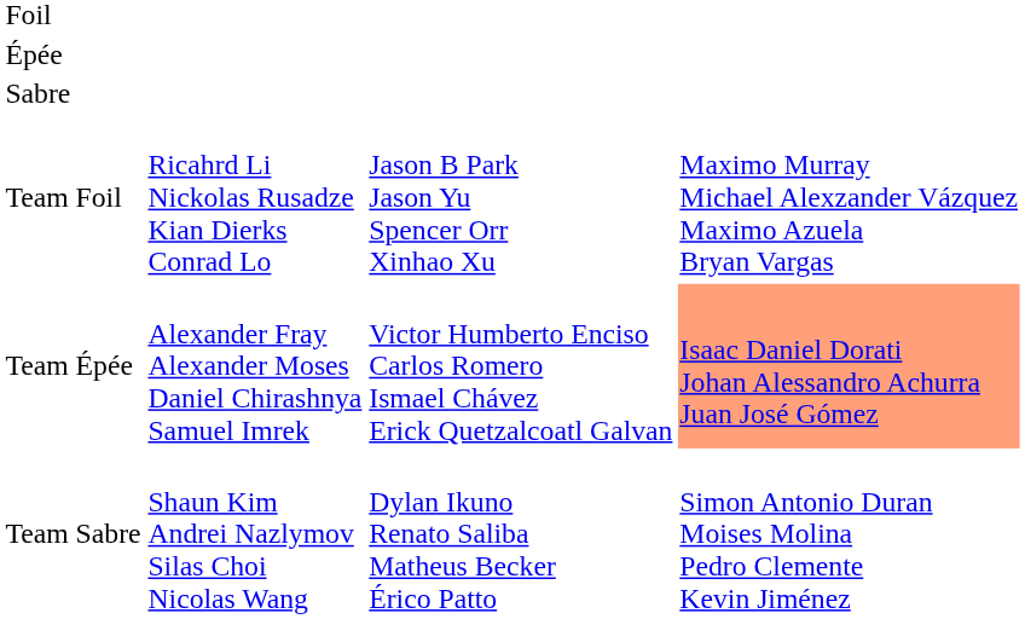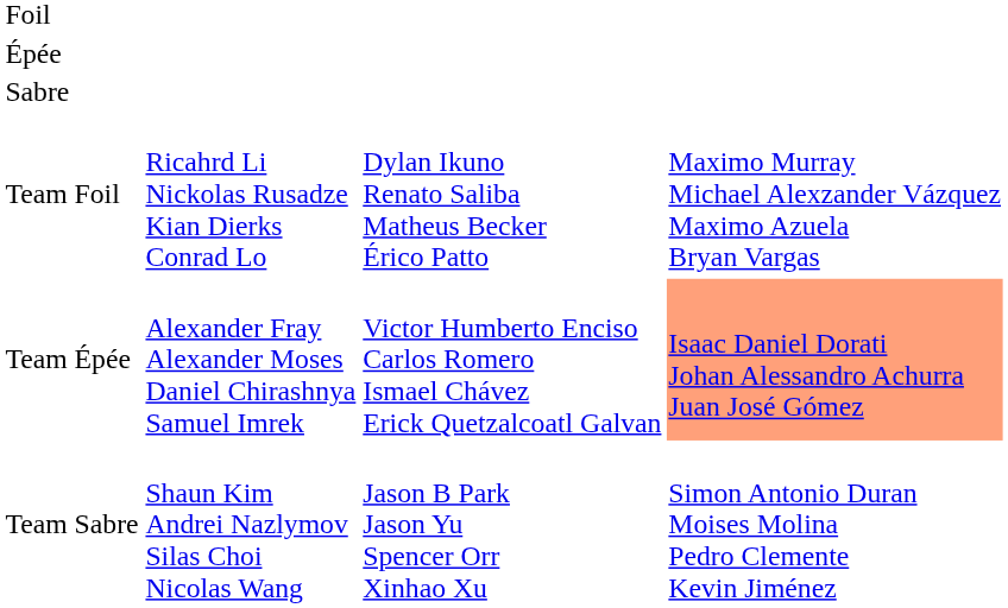 <table>
 <tr>
 <td rowspan=2>Foil</td>
 <td rowspan=2></td>
 <td rowspan=2></td>
 <td></td>
 </tr>
 <tr>
 <td></td>
 </tr>
 <tr>
 <td rowspan=2>Épée</td>
 <td rowspan=2></td>
 <td rowspan=2></td>
 <td></td>
 </tr>
 <tr>
 <td></td>
 </tr>
 <tr>
 <td rowspan=2>Sabre</td>
 <td rowspan=2></td>
 <td rowspan=2></td>
 <td></td>
 </tr>
 <tr>
 <td></td>
 </tr>
 <tr>
 <td>Team Foil</td>
 <td><br><a href='#'>Ricahrd Li</a><br><a href='#'>Nickolas Rusadze</a><br><a href='#'>Kian Dierks</a><br><a href='#'>Conrad Lo</a></td>
-<td><br><a href='#'>Jason B Park</a><br><a href='#'>Jason Yu</a><br><a href='#'>Spencer Orr</a><br><a href='#'>Xinhao Xu</a></td>
+<td><br><a href='#'>Dylan Ikuno</a><br><a href='#'>Renato Saliba</a><br><a href='#'>Matheus Becker</a><br><a href='#'>Érico Patto</a></td>
 <td><br><a href='#'>Maximo Murray</a><br><a href='#'>Michael Alexzander Vázquez</a><br><a href='#'>Maximo Azuela</a><br><a href='#'>Bryan Vargas</a></td>
 </tr>
 <tr>
 <td>Team Épée</td>
 <td><br><a href='#'>Alexander Fray</a><br><a href='#'>Alexander Moses</a><br><a href='#'>Daniel Chirashnya</a><br><a href='#'>Samuel Imrek</a></td>
 <td><br><a href='#'>Victor Humberto Enciso</a><br><a href='#'>Carlos Romero</a><br><a href='#'>Ismael Chávez</a><br><a href='#'>Erick Quetzalcoatl Galvan</a></td>
 <td style="background: lightsalmon;"><br><a href='#'>Isaac Daniel Dorati</a><br><a href='#'>Johan Alessandro Achurra</a><br><a href='#'>Juan José Gómez</a></td>
 </tr>
 <tr>
 <td>Team Sabre</td>
 <td><br><a href='#'>Shaun Kim</a><br><a href='#'>Andrei Nazlymov</a><br><a href='#'>Silas Choi</a><br><a href='#'>Nicolas Wang</a></td>
-<td><br><a href='#'>Dylan Ikuno</a><br><a href='#'>Renato Saliba</a><br><a href='#'>Matheus Becker</a><br><a href='#'>Érico Patto</a></td>
+<td><br><a href='#'>Jason B Park</a><br><a href='#'>Jason Yu</a><br><a href='#'>Spencer Orr</a><br><a href='#'>Xinhao Xu</a></td>
 <td><br><a href='#'>Simon Antonio Duran</a><br><a href='#'>Moises Molina</a><br><a href='#'>Pedro Clemente</a><br><a href='#'>Kevin Jiménez</a></td>
 </tr>
 </table>
